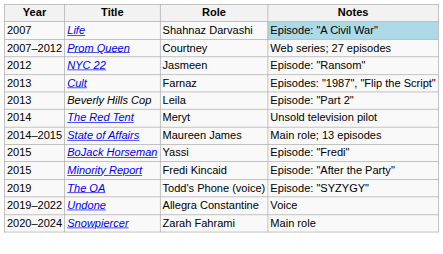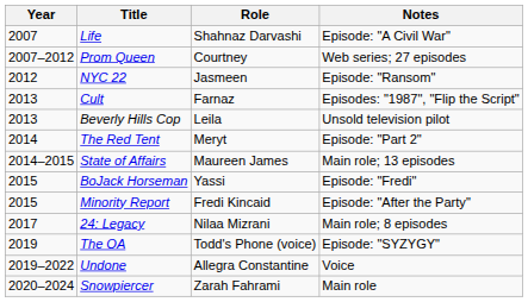 <table class="wikitable sortable">
 <tr>
 <th>Year</th>
 <th>Title</th>
 <th>Role</th>
 <th class="unsortable">Notes</th>
 </tr>
 <tr>
 <td>2007</td>
 <td><em><a href='#'>Life</a></em></td>
 <td>Shahnaz Darvashi</td>
-<td style="background: lightblue;">Episode: "A Civil War"</td>
+<td>Episode: "A Civil War"</td>
 </tr>
 <tr>
 <td>2007–2012</td>
 <td><em><a href='#'>Prom Queen</a></em></td>
 <td>Courtney</td>
 <td>Web series; 27 episodes</td>
 </tr>
 <tr>
 <td>2012</td>
 <td><em><a href='#'>NYC 22</a></em></td>
 <td>Jasmeen</td>
 <td>Episode: "Ransom"</td>
 </tr>
 <tr>
 <td>2013</td>
 <td><em><a href='#'>Cult</a></em></td>
 <td>Farnaz</td>
 <td>Episodes: "1987", "Flip the Script"</td>
 </tr>
 <tr>
 <td>2013</td>
 <td><em>Beverly Hills Cop</em></td>
 <td>Leila</td>
-<td>Episode: "Part 2"</td>
+<td>Unsold television pilot</td>
 </tr>
 <tr>
 <td>2014</td>
 <td><em><a href='#'>The Red Tent</a></em></td>
 <td>Meryt</td>
-<td>Unsold television pilot</td>
+<td>Episode: "Part 2"</td>
 </tr>
 <tr>
 <td>2014–2015</td>
 <td><em><a href='#'>State of Affairs</a></em></td>
 <td>Maureen James</td>
 <td>Main role; 13 episodes</td>
 </tr>
 <tr>
 <td>2015</td>
 <td><em><a href='#'>BoJack Horseman</a></em></td>
 <td>Yassi</td>
 <td>Episode: "Fredi"</td>
 </tr>
 <tr>
 <td>2015</td>
 <td><em><a href='#'>Minority Report</a></em></td>
 <td>Fredi Kincaid</td>
 <td>Episode: "After the Party"</td>
 </tr>
 <tr>
+<td>2017</td>
+<td><em><a href='#'>24: Legacy</a></em></td>
+<td>Nilaa Mizrani</td>
+<td>Main role; 8 episodes</td>
+</tr>
+<tr>
 <td>2019</td>
 <td><em><a href='#'>The OA</a></em></td>
 <td>Todd's Phone (voice)</td>
 <td>Episode: "SYZYGY"</td>
 </tr>
 <tr>
 <td>2019–2022</td>
 <td><em><a href='#'>Undone</a></em></td>
 <td>Allegra Constantine</td>
 <td>Voice</td>
 </tr>
 <tr>
 <td>2020–2024</td>
 <td><em><a href='#'>Snowpiercer</a></em></td>
 <td>Zarah Fahrami</td>
 <td>Main role</td>
 </tr>
 </table>
